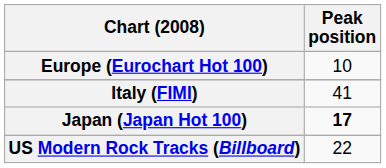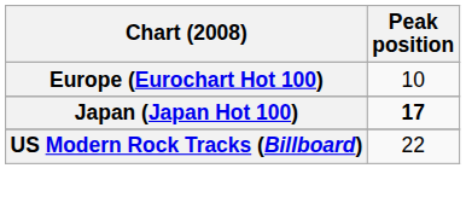 <table class="wikitable sortable plainrowheaders" style="text-align:center">
 <tr>
 <th scope="col">Chart (2008)</th>
 <th scope="col">Peak<br>position</th>
 </tr>
 <tr>
 </tr>
 <tr>
 </tr>
 <tr>
 </tr>
 <tr>
 </tr>
 <tr>
 </tr>
 <tr>
 </tr>
 <tr>
 <th scope="row">Europe (<a href='#'>Eurochart Hot 100</a>)</th>
 <td>10</td>
 </tr>
 <tr>
 </tr>
 <tr>
 </tr>
 <tr>
-<th scope="row">Italy (<a href='#'>FIMI</a>)</th>
-<td>41</td>
-</tr>
-<tr>
 <th scope="row">Japan (<a href='#'>Japan Hot 100</a>)</th>
 <td><strong>17</strong></td>
 </tr>
 <tr>
 </tr>
 <tr>
 </tr>
 <tr>
 </tr>
 <tr>
 </tr>
 <tr>
 </tr>
 <tr>
 </tr>
 <tr>
 <th scope="row">US <a href='#'>Modern Rock Tracks</a> (<em><a href='#'>Billboard</a></em>)</th>
 <td>22</td>
 </tr>
 </table>
